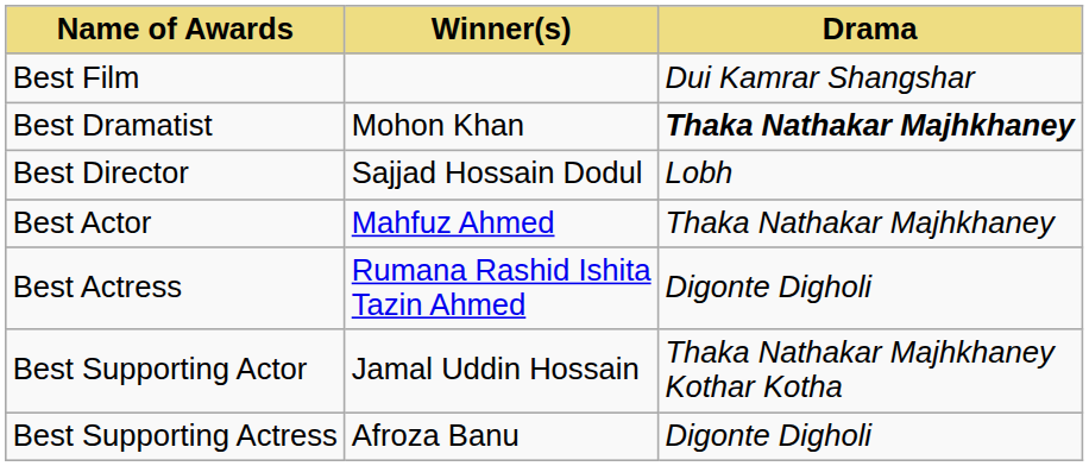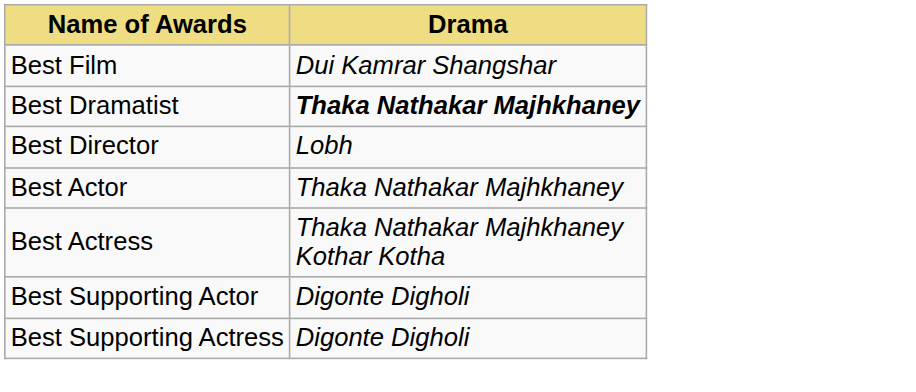 <table class="wikitable">
 <tr>
 <th style="background:#EEDD82;">Name of Awards</th>
-<th style="background:#EEDD82;">Winner(s)</th>
 <th style="background:#EEDD82;">Drama</th>
 </tr>
 <tr>
 <td>Best Film</td>
-<td></td>
 <td><em>Dui Kamrar Shangshar</em></td>
 </tr>
 <tr>
 <td>Best Dramatist</td>
-<td>Mohon Khan</td>
 <td><strong><em>Thaka Nathakar Majhkhaney</em></strong></td>
 </tr>
 <tr>
 <td>Best Director</td>
-<td>Sajjad Hossain Dodul</td>
 <td><em>Lobh</em></td>
 </tr>
 <tr>
 <td>Best Actor</td>
-<td><a href='#'>Mahfuz Ahmed</a></td>
 <td><em>Thaka Nathakar Majhkhaney</em></td>
 </tr>
 <tr>
 <td>Best Actress</td>
-<td><a href='#'>Rumana Rashid Ishita</a><br><a href='#'>Tazin Ahmed</a></td>
+<td><em>Thaka Nathakar Majhkhaney<br>Kothar Kotha</em></td>
+</tr>
+<tr>
+<td>Best Supporting Actor</td>
 <td><em>Digonte Digholi</em></td>
 </tr>
 <tr>
-<td>Best Supporting Actor</td>
-<td>Jamal Uddin Hossain</td>
-<td><em>Thaka Nathakar Majhkhaney<br>Kothar Kotha</em></td>
-</tr>
-<tr>
 <td>Best Supporting Actress</td>
-<td>Afroza Banu</td>
 <td><em>Digonte Digholi</em></td>
 </tr>
 </table>
